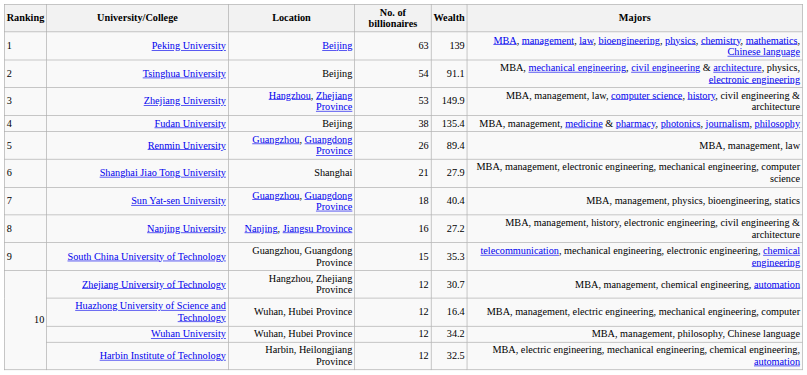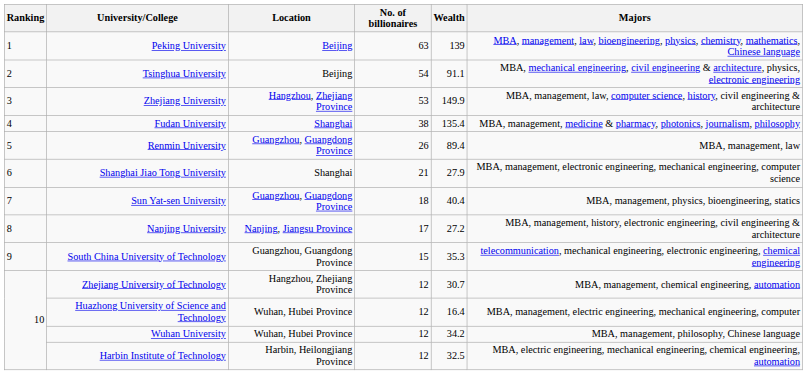 <table class="wikitable sortable" style="text-align:right">
 <tr>
 <th>Ranking</th>
 <th>University/College</th>
 <th>Location</th>
 <th>No. of billionaires</th>
 <th>Wealth</th>
 <th>Majors</th>
 </tr>
 <tr>
 <td align="left">1</td>
 <td><a href='#'>Peking University</a></td>
 <td><a href='#'>Beijing</a></td>
 <td>63</td>
 <td>139</td>
 <td><a href='#'>MBA</a>, <a href='#'>management</a>, <a href='#'>law</a>, <a href='#'>bioengineering</a>, <a href='#'>physics</a>, <a href='#'>chemistry</a>, <a href='#'>mathematics</a>, <a href='#'>Chinese language</a></td>
 </tr>
 <tr>
 <td align="left">2</td>
 <td><a href='#'>Tsinghua University</a></td>
 <td>Beijing</td>
 <td>54</td>
 <td>91.1</td>
 <td>MBA, <a href='#'>mechanical engineering</a>, <a href='#'>civil engineering</a> & <a href='#'>architecture</a>, physics, <a href='#'>electronic engineering</a></td>
 </tr>
 <tr>
 <td align="left">3</td>
 <td><a href='#'>Zhejiang University</a></td>
 <td><a href='#'>Hangzhou</a>, <a href='#'>Zhejiang Province</a></td>
 <td>53</td>
 <td>149.9</td>
 <td>MBA, management, law, <a href='#'>computer science</a>, <a href='#'>history</a>, civil engineering & architecture</td>
 </tr>
 <tr>
 <td align="left">4</td>
 <td><a href='#'>Fudan University</a></td>
-<td>Beijing</td>
+<td><a href='#'>Shanghai</a></td>
 <td>38</td>
 <td>135.4</td>
 <td>MBA, management, <a href='#'>medicine</a> & <a href='#'>pharmacy</a>, <a href='#'>photonics</a>, <a href='#'>journalism</a>, <a href='#'>philosophy</a></td>
 </tr>
 <tr>
 <td align="left">5</td>
 <td><a href='#'>Renmin University</a></td>
 <td><a href='#'>Guangzhou</a>, <a href='#'>Guangdong Province</a></td>
 <td>26</td>
 <td>89.4</td>
 <td>MBA, management, law</td>
 </tr>
 <tr>
 <td align="left">6</td>
 <td><a href='#'>Shanghai Jiao Tong University</a></td>
 <td>Shanghai</td>
 <td>21</td>
 <td>27.9</td>
 <td>MBA, management, electronic engineering, mechanical engineering, computer science</td>
 </tr>
 <tr>
 <td align="left">7</td>
 <td><a href='#'>Sun Yat-sen University</a></td>
 <td><a href='#'>Guangzhou</a>, <a href='#'>Guangdong Province</a></td>
 <td>18</td>
 <td>40.4</td>
 <td>MBA, management, physics, bioengineering, statics</td>
 </tr>
 <tr>
 <td align="left">8</td>
 <td><a href='#'>Nanjing University</a></td>
 <td><a href='#'>Nanjing</a>, <a href='#'>Jiangsu Province</a></td>
-<td>16</td>
+<td>17</td>
 <td>27.2</td>
 <td>MBA, management, history, electronic engineering, civil engineering & architecture</td>
 </tr>
 <tr>
 <td align="left">9</td>
 <td><a href='#'>South China University of Technology</a></td>
 <td>Guangzhou, Guangdong Province</td>
 <td>15</td>
 <td>35.3</td>
 <td><a href='#'>telecommunication</a>, mechanical engineering, electronic engineering, <a href='#'>chemical engineering</a></td>
 </tr>
 <tr>
 <td rowspan=4>10</td>
 <td><a href='#'>Zhejiang University of Technology</a></td>
 <td>Hangzhou, Zhejiang Province</td>
 <td>12</td>
 <td>30.7</td>
 <td>MBA, management, chemical engineering, <a href='#'>automation</a></td>
 </tr>
 <tr>
 <td><a href='#'>Huazhong University of Science and Technology</a></td>
 <td>Wuhan, Hubei Province</td>
 <td>12</td>
 <td>16.4</td>
 <td>MBA, management, electric engineering, mechanical engineering,  computer</td>
 </tr>
 <tr>
 <td><a href='#'>Wuhan University</a></td>
 <td>Wuhan, Hubei Province</td>
 <td>12</td>
 <td>34.2</td>
 <td>MBA, management, philosophy, Chinese language</td>
 </tr>
 <tr>
 <td><a href='#'>Harbin Institute of Technology</a></td>
 <td>Harbin, Heilongjiang Province</td>
 <td>12</td>
 <td>32.5</td>
 <td>MBA, electric engineering, mechanical engineering,  chemical engineering, <a href='#'>automation</a></td>
 </tr>
 </table>
